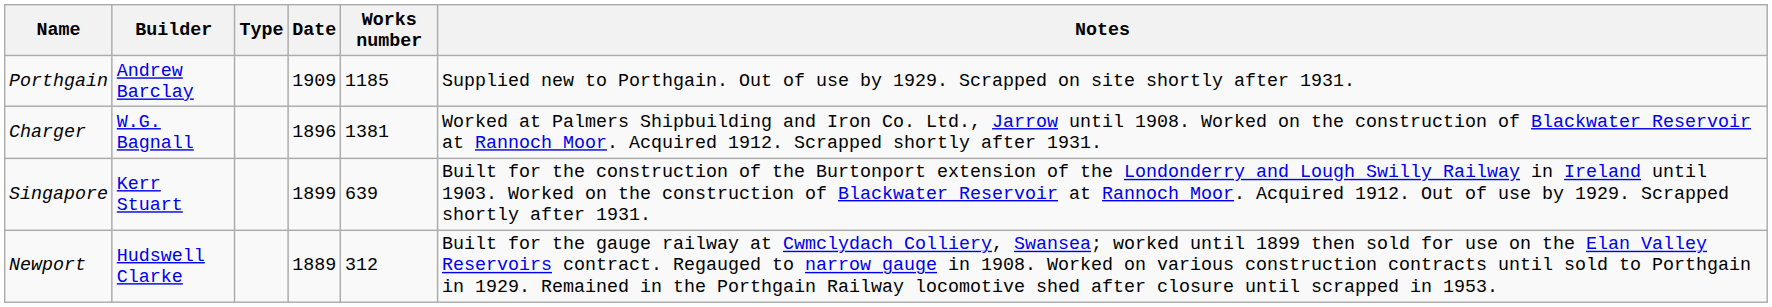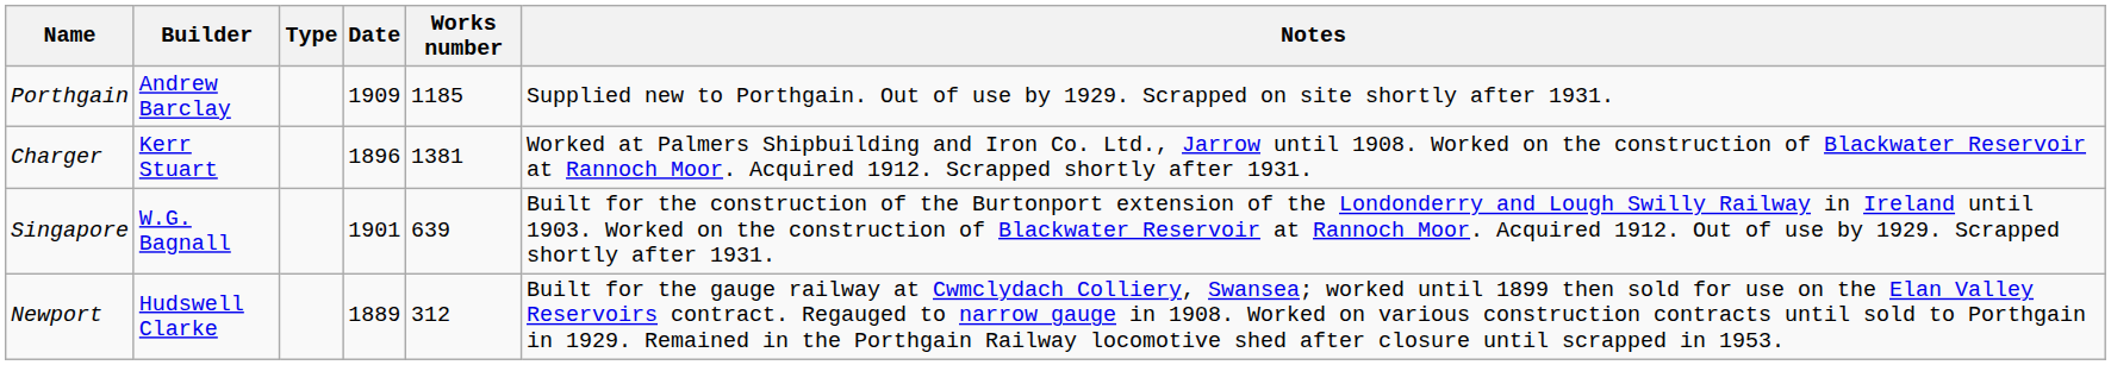 <table class="wikitable">
 <tr>
 <th>Name</th>
 <th>Builder</th>
 <th>Type</th>
 <th>Date</th>
 <th>Works number</th>
 <th>Notes</th>
 </tr>
 <tr>
 <td><em>Porthgain</em></td>
 <td><a href='#'>Andrew Barclay</a></td>
 <td></td>
 <td>1909</td>
 <td>1185</td>
 <td>Supplied new to Porthgain. Out of use by 1929. Scrapped on site shortly after 1931.</td>
 </tr>
 <tr>
 <td><em>Charger</em></td>
-<td><a href='#'>W.G. Bagnall</a></td>
+<td><a href='#'>Kerr Stuart</a></td>
 <td></td>
 <td>1896</td>
 <td>1381</td>
 <td>Worked at Palmers Shipbuilding and Iron Co. Ltd., <a href='#'>Jarrow</a> until 1908. Worked on the construction of <a href='#'>Blackwater Reservoir</a> at <a href='#'>Rannoch Moor</a>. Acquired 1912. Scrapped shortly after 1931.</td>
 </tr>
 <tr>
 <td><em>Singapore</em></td>
-<td><a href='#'>Kerr Stuart</a></td>
+<td><a href='#'>W.G. Bagnall</a></td>
 <td></td>
-<td>1899</td>
+<td>1901</td>
 <td>639</td>
 <td>Built for the construction of the Burtonport extension of the <a href='#'>Londonderry and Lough Swilly Railway</a> in <a href='#'>Ireland</a> until 1903. Worked on the construction of <a href='#'>Blackwater Reservoir</a> at <a href='#'>Rannoch Moor</a>. Acquired 1912. Out of use by 1929. Scrapped shortly after 1931.</td>
 </tr>
 <tr>
 <td><em>Newport</em></td>
 <td><a href='#'>Hudswell Clarke</a></td>
 <td></td>
 <td>1889</td>
 <td>312</td>
 <td>Built for the  gauge railway at <a href='#'>Cwmclydach Colliery</a>, <a href='#'>Swansea</a>; worked until 1899 then sold for use on the <a href='#'>Elan Valley Reservoirs</a> contract. Regauged to  <a href='#'>narrow gauge</a> in 1908. Worked on various construction contracts until sold to Porthgain in 1929. Remained in the Porthgain Railway locomotive shed after closure until scrapped in 1953.</td>
 </tr>
 </table>
